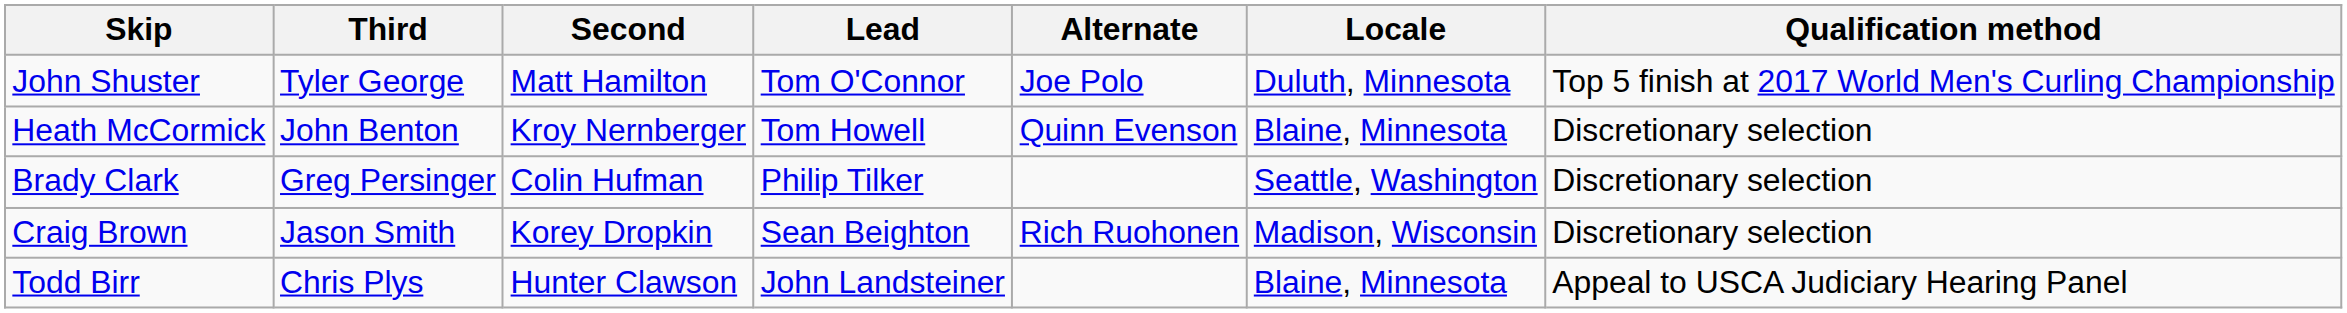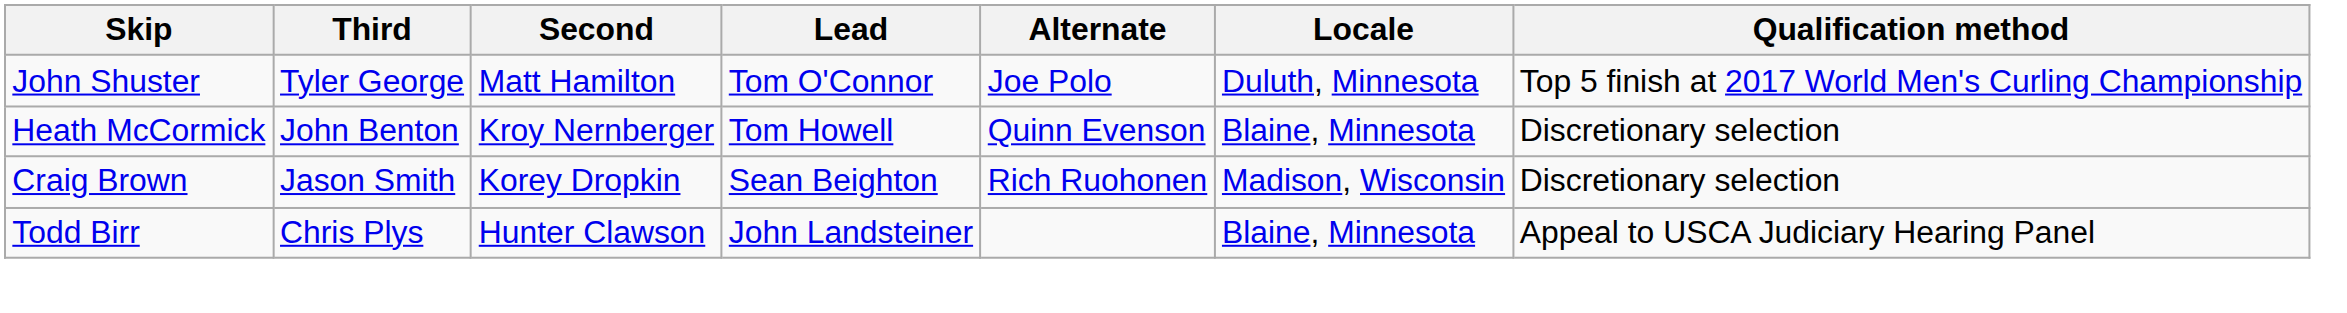 <table class="wikitable sortable">
 <tr>
 <th>Skip</th>
 <th>Third</th>
 <th>Second</th>
 <th>Lead</th>
 <th>Alternate</th>
 <th>Locale</th>
 <th>Qualification method</th>
 </tr>
 <tr>
 <td><a href='#'>John Shuster</a></td>
 <td><a href='#'>Tyler George</a></td>
 <td><a href='#'>Matt Hamilton</a></td>
 <td><a href='#'>Tom O'Connor</a></td>
 <td><a href='#'>Joe Polo</a></td>
 <td> <a href='#'>Duluth</a>, <a href='#'>Minnesota</a></td>
 <td>Top 5 finish at <a href='#'>2017 World Men's Curling Championship</a></td>
 </tr>
 <tr>
 <td><a href='#'>Heath McCormick</a></td>
 <td><a href='#'>John Benton</a></td>
 <td><a href='#'>Kroy Nernberger</a></td>
 <td><a href='#'>Tom Howell</a></td>
 <td><a href='#'>Quinn Evenson</a></td>
 <td> <a href='#'>Blaine</a>, <a href='#'>Minnesota</a></td>
 <td>Discretionary selection</td>
 </tr>
 <tr>
-<td><a href='#'>Brady Clark</a></td>
-<td><a href='#'>Greg Persinger</a></td>
-<td><a href='#'>Colin Hufman</a></td>
-<td><a href='#'>Philip Tilker</a></td>
-<td></td>
-<td> <a href='#'>Seattle</a>, <a href='#'>Washington</a></td>
-<td>Discretionary selection</td>
-</tr>
-<tr>
 <td><a href='#'>Craig Brown</a></td>
 <td><a href='#'>Jason Smith</a></td>
 <td><a href='#'>Korey Dropkin</a></td>
 <td><a href='#'>Sean Beighton</a></td>
 <td><a href='#'>Rich Ruohonen</a></td>
 <td> <a href='#'>Madison</a>, <a href='#'>Wisconsin</a></td>
 <td>Discretionary selection</td>
 </tr>
 <tr>
 <td><a href='#'>Todd Birr</a></td>
 <td><a href='#'>Chris Plys</a></td>
 <td><a href='#'>Hunter Clawson</a></td>
 <td><a href='#'>John Landsteiner</a></td>
 <td></td>
 <td> <a href='#'>Blaine</a>, <a href='#'>Minnesota</a></td>
 <td>Appeal to USCA Judiciary Hearing Panel</td>
 </tr>
 </table>
